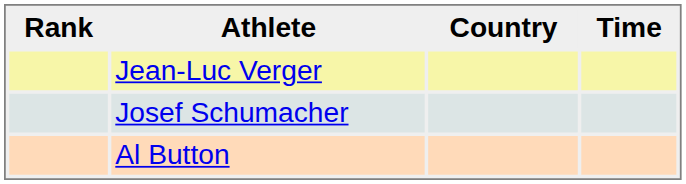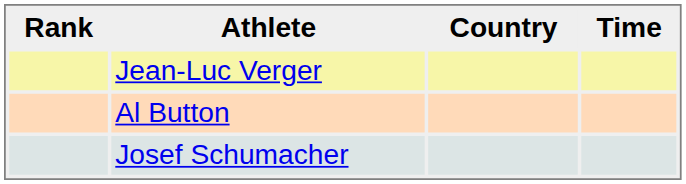 <table style="border-style:solid;border-width:1px;border-color:#808080;background-color:#EFEFEF" cellspacing="2" cellpadding="2" width="385px">
 <tr bgcolor="#EFEFEF">
 <th>Rank</th>
 <th>Athlete</th>
 <th>Country</th>
 <th>Time</th>
 </tr>
 <tr bgcolor="#F7F6A8">
 <td align=center></td>
 <td><a href='#'>Jean-Luc Verger</a></td>
 <td></td>
 <td align="right"></td>
 </tr>
+<tr bgcolor="#FFDAB9">
+<td align=center></td>
+<td><a href='#'>Al Button</a></td>
+<td></td>
+<td align="right"></td>
+</tr>
 <tr bgcolor="#DCE5E5">
 <td align=center></td>
 <td><a href='#'>Josef Schumacher</a></td>
 <td></td>
 <td align="right"></td>
 </tr>
-<tr bgcolor="#FFDAB9">
-<td align=center></td>
-<td><a href='#'>Al Button</a></td>
-<td></td>
-<td align="right"></td>
-</tr>
 </table>
